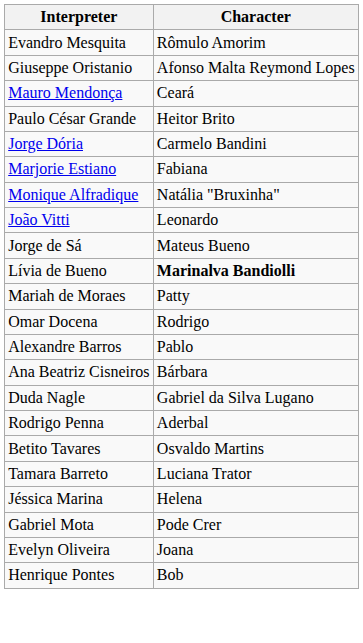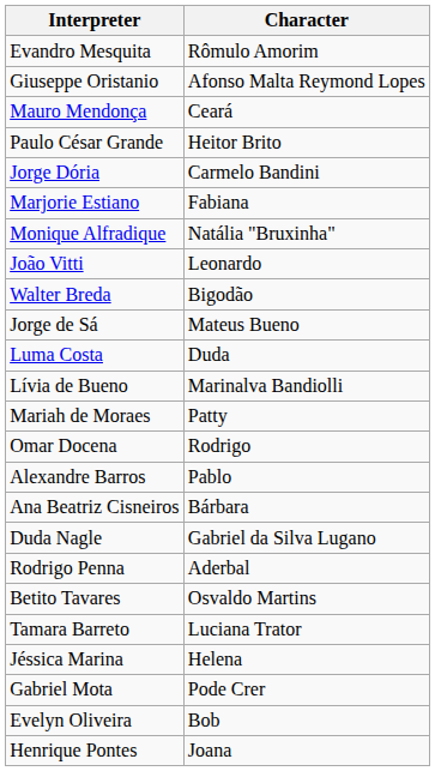 <table class="wikitable">
 <tr>
 <th>Interpreter</th>
 <th>Character</th>
 </tr>
 <tr>
 <td>Evandro Mesquita</td>
 <td>Rômulo Amorim</td>
 </tr>
 <tr>
 <td>Giuseppe Oristanio</td>
 <td>Afonso Malta Reymond Lopes</td>
 </tr>
 <tr>
 <td><a href='#'>Mauro Mendonça</a></td>
 <td>Ceará</td>
 </tr>
 <tr>
 <td>Paulo César Grande</td>
 <td>Heitor Brito</td>
 </tr>
 <tr>
 <td><a href='#'>Jorge Dória</a></td>
 <td>Carmelo Bandini</td>
 </tr>
 <tr>
 <td><a href='#'>Marjorie Estiano</a></td>
 <td>Fabiana</td>
 </tr>
 <tr>
 <td><a href='#'>Monique Alfradique</a></td>
 <td>Natália "Bruxinha"</td>
 </tr>
 <tr>
 <td><a href='#'>João Vitti</a></td>
 <td>Leonardo</td>
 </tr>
 <tr>
+<td><a href='#'>Walter Breda</a></td>
+<td>Bigodão</td>
+</tr>
+<tr>
 <td>Jorge de Sá</td>
 <td>Mateus Bueno</td>
 </tr>
 <tr>
+<td><a href='#'>Luma Costa</a></td>
+<td>Duda</td>
+</tr>
+<tr>
 <td>Lívia de Bueno</td>
-<td><strong>Marinalva Bandiolli</strong></td>
+<td>Marinalva Bandiolli</td>
 </tr>
 <tr>
 <td>Mariah de Moraes</td>
 <td>Patty</td>
 </tr>
 <tr>
 <td>Omar Docena</td>
 <td>Rodrigo</td>
 </tr>
 <tr>
 <td>Alexandre Barros</td>
 <td>Pablo</td>
 </tr>
 <tr>
 <td>Ana Beatriz Cisneiros</td>
 <td>Bárbara</td>
 </tr>
 <tr>
 <td>Duda Nagle</td>
 <td>Gabriel da Silva Lugano</td>
 </tr>
 <tr>
 <td>Rodrigo Penna</td>
 <td>Aderbal</td>
 </tr>
 <tr>
 <td>Betito Tavares</td>
 <td>Osvaldo Martins</td>
 </tr>
 <tr>
 <td>Tamara Barreto</td>
 <td>Luciana Trator</td>
 </tr>
 <tr>
 <td>Jéssica Marina</td>
 <td>Helena</td>
 </tr>
 <tr>
 <td>Gabriel Mota</td>
 <td>Pode Crer</td>
 </tr>
 <tr>
 <td>Evelyn Oliveira</td>
-<td>Joana</td>
+<td>Bob</td>
 </tr>
 <tr>
 <td>Henrique Pontes</td>
-<td>Bob</td>
+<td>Joana</td>
 </tr>
 </table>
